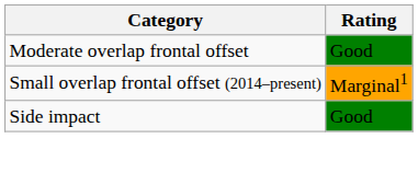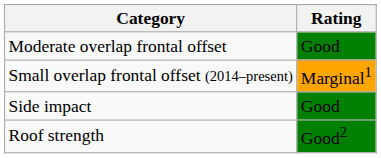 <table class="wikitable">
 <tr>
 <th>Category</th>
 <th>Rating</th>
 </tr>
 <tr>
 <td>Moderate overlap frontal offset</td>
 <td style="background: green">Good</td>
 </tr>
 <tr>
 <td>Small overlap frontal offset <small>(2014–present)</small></td>
 <td style="background: orange">Marginal<sup>1</sup></td>
 </tr>
 <tr>
 <td>Side impact</td>
 <td style="background: green">Good</td>
 </tr>
+<tr>
+<td>Roof strength</td>
+<td style="background: green">Good<sup>2</sup></td>
+</tr>
 </table>
